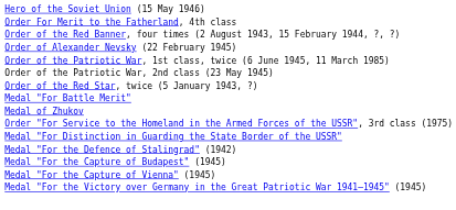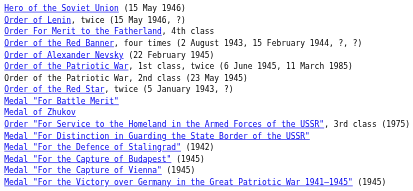 <table>
 <tr>
 <td></td>
 <td><a href='#'>Hero of the Soviet Union</a> (15 May 1946)</td>
+</tr>
+<tr>
+<td></td>
+<td><a href='#'>Order of Lenin</a>, twice (15 May 1946, ?)</td>
 </tr>
 <tr>
 <td></td>
 <td><a href='#'>Order For Merit to the Fatherland</a>, 4th class</td>
 </tr>
 <tr>
 <td></td>
 <td><a href='#'>Order of the Red Banner</a>, four times (2 August 1943, 15 February 1944, ?, ?)</td>
 </tr>
 <tr>
 <td></td>
 <td><a href='#'>Order of Alexander Nevsky</a> (22 February 1945)</td>
 </tr>
 <tr>
 <td></td>
 <td><a href='#'>Order of the Patriotic War</a>, 1st class, twice (6 June 1945, 11 March 1985)</td>
 </tr>
 <tr>
 <td></td>
 <td>Order of the Patriotic War, 2nd class (23 May 1945)</td>
 </tr>
 <tr>
 <td></td>
 <td><a href='#'>Order of the Red Star</a>, twice (5 January 1943, ?)</td>
 </tr>
 <tr>
 <td></td>
 <td><a href='#'>Medal "For Battle Merit"</a></td>
 </tr>
 <tr>
 <td></td>
 <td><a href='#'>Medal of Zhukov</a></td>
 </tr>
 <tr>
 <td></td>
 <td><a href='#'>Order "For Service to the Homeland in the Armed Forces of the USSR"</a>, 3rd class (1975)</td>
 </tr>
 <tr>
 <td></td>
 <td><a href='#'>Medal "For Distinction in Guarding the State Border of the USSR"</a></td>
 </tr>
 <tr>
 <td></td>
 <td><a href='#'>Medal "For the Defence of Stalingrad"</a> (1942)</td>
 </tr>
 <tr>
 <td></td>
 <td><a href='#'>Medal "For the Capture of Budapest"</a> (1945)</td>
 </tr>
 <tr>
 <td></td>
 <td><a href='#'>Medal "For the Capture of Vienna"</a> (1945)</td>
 </tr>
 <tr>
 <td></td>
 <td><a href='#'>Medal "For the Victory over Germany in the Great Patriotic War 1941–1945"</a> (1945)</td>
 </tr>
 <tr>
 </tr>
 </table>
